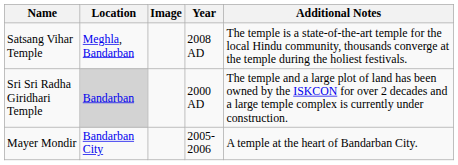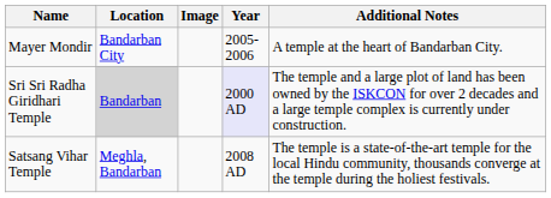 <table class="wikitable">
 <tr>
 <th><strong>Name</strong></th>
 <th><strong>Location</strong></th>
 <th>Image</th>
 <th>Year</th>
 <th>Additional Notes</th>
 </tr>
 <tr>
+<td>Mayer Mondir</td>
+<td><a href='#'>Bandarban City</a></td>
+<td></td>
+<td>2005-2006</td>
+<td>A temple at the heart of Bandarban City.</td>
+</tr>
+<tr>
+<td>Sri Sri Radha Giridhari Temple</td>
+<td style="background: lightgrey;"><a href='#'>Bandarban</a></td>
+<td></td>
+<td style="background: lavender;">2000 AD</td>
+<td>The temple and a large plot of land has been owned by the <a href='#'>ISKCON</a> for over 2 decades and a large temple complex is currently under construction.</td>
+</tr>
+<tr>
 <td>Satsang Vihar Temple</td>
 <td><a href='#'>Meghla</a>, <a href='#'>Bandarban</a></td>
 <td></td>
 <td>2008 AD</td>
 <td>The temple is a state-of-the-art temple for the local Hindu community, thousands converge at the temple during the holiest festivals.</td>
 </tr>
-<tr>
-<td>Sri Sri Radha Giridhari Temple</td>
-<td style="background: lightgrey;"><a href='#'>Bandarban</a></td>
-<td></td>
-<td>2000 AD</td>
-<td>The temple and a large plot of land has been owned by the <a href='#'>ISKCON</a> for over 2 decades and a large temple complex is currently under construction.</td>
-</tr>
-<tr>
-<td>Mayer Mondir</td>
-<td><a href='#'>Bandarban City</a></td>
-<td></td>
-<td>2005-2006</td>
-<td>A temple at the heart of Bandarban City.</td>
-</tr>
 </table>
